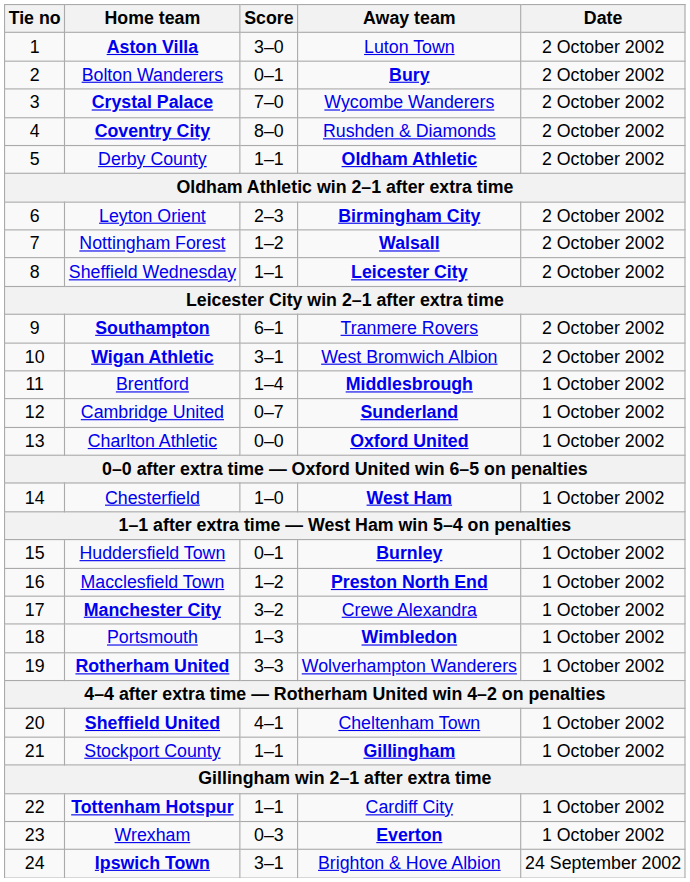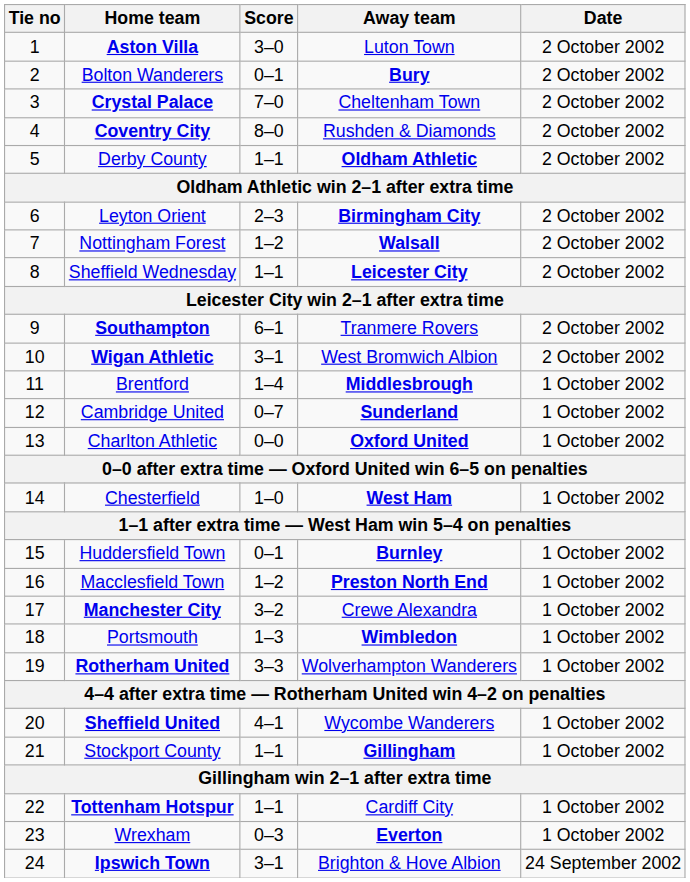 <table class="wikitable" style="text-align: center">
 <tr>
 <th>Tie no</th>
 <th>Home team</th>
 <th>Score</th>
 <th>Away team</th>
 <th>Date</th>
 </tr>
 <tr>
 <td>1</td>
 <td><strong><a href='#'>Aston Villa</a></strong></td>
 <td>3–0</td>
 <td><a href='#'>Luton Town</a></td>
 <td>2 October 2002</td>
 </tr>
 <tr>
 <td>2</td>
 <td><a href='#'>Bolton Wanderers</a></td>
 <td>0–1</td>
 <td><strong><a href='#'>Bury</a></strong></td>
 <td>2 October 2002</td>
 </tr>
 <tr>
 <td>3</td>
 <td><strong><a href='#'>Crystal Palace</a></strong></td>
 <td>7–0</td>
-<td><a href='#'>Wycombe Wanderers</a></td>
+<td><a href='#'>Cheltenham Town</a></td>
 <td>2 October 2002</td>
 </tr>
 <tr>
 <td>4</td>
 <td><strong><a href='#'>Coventry City</a></strong></td>
 <td>8–0</td>
 <td><a href='#'>Rushden & Diamonds</a></td>
 <td>2 October 2002</td>
 </tr>
 <tr>
 <td>5</td>
 <td><a href='#'>Derby County</a></td>
 <td>1–1</td>
 <td><strong><a href='#'>Oldham Athletic</a></strong></td>
 <td>2 October 2002</td>
 </tr>
 <tr>
 <th colspan="5">Oldham Athletic win 2–1 after extra time</th>
 </tr>
 <tr>
 <td>6</td>
 <td><a href='#'>Leyton Orient</a></td>
 <td>2–3</td>
 <td><strong><a href='#'>Birmingham City</a></strong></td>
 <td>2 October 2002</td>
 </tr>
 <tr>
 <td>7</td>
 <td><a href='#'>Nottingham Forest</a></td>
 <td>1–2</td>
 <td><strong><a href='#'>Walsall</a></strong></td>
 <td>2 October 2002</td>
 </tr>
 <tr>
 <td>8</td>
 <td><a href='#'>Sheffield Wednesday</a></td>
 <td>1–1</td>
 <td><strong><a href='#'>Leicester City</a></strong></td>
 <td>2 October 2002</td>
 </tr>
 <tr>
 <th colspan="5">Leicester City win 2–1 after extra time</th>
 </tr>
 <tr>
 <td>9</td>
 <td><strong><a href='#'>Southampton</a></strong></td>
 <td>6–1</td>
 <td><a href='#'>Tranmere Rovers</a></td>
 <td>2 October 2002</td>
 </tr>
 <tr>
 <td>10</td>
 <td><strong><a href='#'>Wigan Athletic</a></strong></td>
 <td>3–1</td>
 <td><a href='#'>West Bromwich Albion</a></td>
 <td>2 October 2002</td>
 </tr>
 <tr>
 <td>11</td>
 <td><a href='#'>Brentford</a></td>
 <td>1–4</td>
 <td><strong><a href='#'>Middlesbrough</a></strong></td>
 <td>1 October 2002</td>
 </tr>
 <tr>
 <td>12</td>
 <td><a href='#'>Cambridge United</a></td>
 <td>0–7</td>
 <td><strong><a href='#'>Sunderland</a></strong></td>
 <td>1 October 2002</td>
 </tr>
 <tr>
 <td>13</td>
 <td><a href='#'>Charlton Athletic</a></td>
 <td>0–0</td>
 <td><strong><a href='#'>Oxford United</a></strong></td>
 <td>1 October 2002</td>
 </tr>
 <tr>
 <th colspan="5">0–0 after extra time — Oxford United win 6–5 on penalties</th>
 </tr>
 <tr>
 <td>14</td>
 <td><a href='#'>Chesterfield</a></td>
 <td>1–0</td>
 <td><strong><a href='#'>West Ham</a></strong></td>
 <td>1 October 2002</td>
 </tr>
 <tr>
 <th colspan="5">1–1 after extra time — West Ham win 5–4 on penalties</th>
 </tr>
 <tr>
 <td>15</td>
 <td><a href='#'>Huddersfield Town</a></td>
 <td>0–1</td>
 <td><strong><a href='#'>Burnley</a></strong></td>
 <td>1 October 2002</td>
 </tr>
 <tr>
 <td>16</td>
 <td><a href='#'>Macclesfield Town</a></td>
 <td>1–2</td>
 <td><strong><a href='#'>Preston North End</a></strong></td>
 <td>1 October 2002</td>
 </tr>
 <tr>
 <td>17</td>
 <td><strong><a href='#'>Manchester City</a></strong></td>
 <td>3–2</td>
 <td><a href='#'>Crewe Alexandra</a></td>
 <td>1 October 2002</td>
 </tr>
 <tr>
 <td>18</td>
 <td><a href='#'>Portsmouth</a></td>
 <td>1–3</td>
 <td><strong><a href='#'>Wimbledon</a></strong></td>
 <td>1 October 2002</td>
 </tr>
 <tr>
 <td>19</td>
 <td><strong><a href='#'>Rotherham United</a></strong></td>
 <td>3–3</td>
 <td><a href='#'>Wolverhampton Wanderers</a></td>
 <td>1 October 2002</td>
 </tr>
 <tr>
 <th colspan="5">4–4 after extra time — Rotherham United win 4–2 on penalties</th>
 </tr>
 <tr>
 <td>20</td>
 <td><strong><a href='#'>Sheffield United</a></strong></td>
 <td>4–1</td>
-<td><a href='#'>Cheltenham Town</a></td>
+<td><a href='#'>Wycombe Wanderers</a></td>
 <td>1 October 2002</td>
 </tr>
 <tr>
 <td>21</td>
 <td><a href='#'>Stockport County</a></td>
 <td>1–1</td>
 <td><strong><a href='#'>Gillingham</a></strong></td>
 <td>1 October 2002</td>
 </tr>
 <tr>
 <th colspan="5">Gillingham win 2–1 after extra time</th>
 </tr>
 <tr>
 <td>22</td>
 <td><strong><a href='#'>Tottenham Hotspur</a></strong></td>
 <td>1–1</td>
 <td><a href='#'>Cardiff City</a></td>
 <td>1 October 2002</td>
 </tr>
 <tr>
 <td>23</td>
 <td><a href='#'>Wrexham</a></td>
 <td>0–3</td>
 <td><strong><a href='#'>Everton</a></strong></td>
 <td>1 October 2002</td>
 </tr>
 <tr>
 <td>24</td>
 <td><strong><a href='#'>Ipswich Town</a></strong></td>
 <td>3–1</td>
 <td><a href='#'>Brighton & Hove Albion</a></td>
 <td>24 September 2002</td>
 </tr>
 </table>
